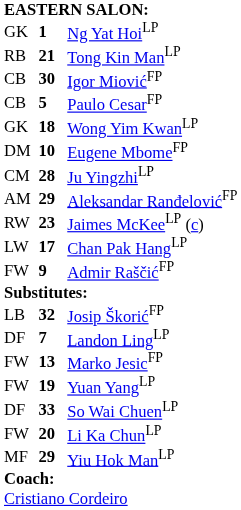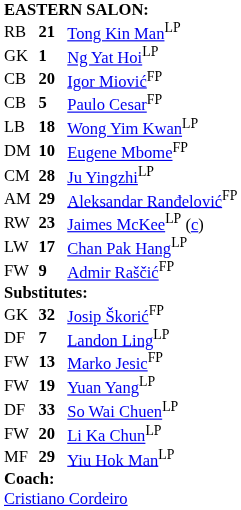 <table style="font-size: 90%" cellspacing="0" cellpadding="0">
 <tr>
 <td colspan="4"><strong>EASTERN SALON:</strong></td>
 </tr>
 <tr>
 <th width="30"></th>
 <th width="25"></th>
 </tr>
 <tr>
+<td>RB</td>
+<td><strong>21</strong></td>
+<td> <a href='#'>Tong Kin Man</a><sup>LP</sup></td>
+<td></td>
+<td></td>
+</tr>
+<tr>
 <td>GK</td>
 <td><strong>1</strong></td>
 <td> <a href='#'>Ng Yat Hoi</a><sup>LP</sup></td>
 <td></td>
 <td></td>
 </tr>
 <tr>
-<td>RB</td>
-<td><strong>21</strong></td>
-<td> <a href='#'>Tong Kin Man</a><sup>LP</sup></td>
-<td></td>
-<td></td>
-</tr>
-<tr>
 <td>CB</td>
-<td><strong>30</strong></td>
+<td><strong>20</strong></td>
 <td> <a href='#'>Igor Miović</a><sup>FP</sup></td>
 <td></td>
 <td></td>
 </tr>
 <tr>
 <td>CB</td>
 <td><strong>5</strong></td>
 <td> <a href='#'>Paulo Cesar</a><sup>FP</sup></td>
 <td></td>
 <td></td>
 </tr>
 <tr>
-<td>GK</td>
+<td>LB</td>
 <td><strong>18</strong></td>
 <td> <a href='#'>Wong Yim Kwan</a><sup>LP</sup></td>
 <td></td>
 <td></td>
 </tr>
 <tr>
 <td>DM</td>
 <td><strong>10</strong></td>
 <td> <a href='#'>Eugene Mbome</a><sup>FP</sup></td>
 <td></td>
 <td></td>
 </tr>
 <tr>
 <td>CM</td>
 <td><strong>28</strong></td>
 <td> <a href='#'>Ju Yingzhi</a><sup>LP</sup></td>
 <td></td>
 <td></td>
 </tr>
 <tr>
 <td>AM</td>
 <td><strong>29</strong></td>
 <td> <a href='#'>Aleksandar Ranđelović</a><sup>FP</sup></td>
 <td></td>
 <td></td>
 </tr>
 <tr>
 <td>RW</td>
 <td><strong>23</strong></td>
 <td> <a href='#'>Jaimes McKee</a><sup>LP</sup> (<a href='#'>c</a>)</td>
 <td></td>
 <td></td>
 </tr>
 <tr>
 <td>LW</td>
 <td><strong>17</strong></td>
 <td> <a href='#'>Chan Pak Hang</a><sup>LP</sup></td>
 <td></td>
 <td></td>
 </tr>
 <tr>
 <td>FW</td>
 <td><strong>9</strong></td>
 <td> <a href='#'>Admir Raščić</a><sup>FP</sup></td>
 <td></td>
 <td></td>
 </tr>
 <tr>
 <td colspan=4><strong>Substitutes:</strong></td>
 </tr>
 <tr>
-<td>LB</td>
+<td>GK</td>
 <td><strong>32</strong></td>
 <td> <a href='#'>Josip Škorić</a><sup>FP</sup></td>
 <td></td>
 <td></td>
 </tr>
 <tr>
 <td>DF</td>
 <td><strong>7</strong></td>
 <td> <a href='#'>Landon Ling</a><sup>LP</sup></td>
 <td></td>
 <td></td>
 </tr>
 <tr>
 <td>FW</td>
 <td><strong>13</strong></td>
 <td> <a href='#'>Marko Jesic</a><sup>FP</sup></td>
 <td></td>
 <td></td>
 </tr>
 <tr>
 <td>FW</td>
 <td><strong>19</strong></td>
 <td> <a href='#'>Yuan Yang</a><sup>LP</sup></td>
 <td></td>
 <td></td>
 </tr>
 <tr>
 <td>DF</td>
 <td><strong>33</strong></td>
 <td> <a href='#'>So Wai Chuen</a><sup>LP</sup></td>
 <td></td>
 <td></td>
 </tr>
 <tr>
 <td>FW</td>
 <td><strong>20</strong></td>
 <td> <a href='#'>Li Ka Chun</a><sup>LP</sup></td>
 <td></td>
 <td></td>
 </tr>
 <tr>
 <td>MF</td>
 <td><strong>29</strong></td>
 <td> <a href='#'>Yiu Hok Man</a><sup>LP</sup></td>
 <td></td>
 <td></td>
 </tr>
 <tr>
 <td colspan=4><strong>Coach:</strong></td>
 </tr>
 <tr>
 <td colspan="4"> <a href='#'>Cristiano Cordeiro</a></td>
 </tr>
 </table>
